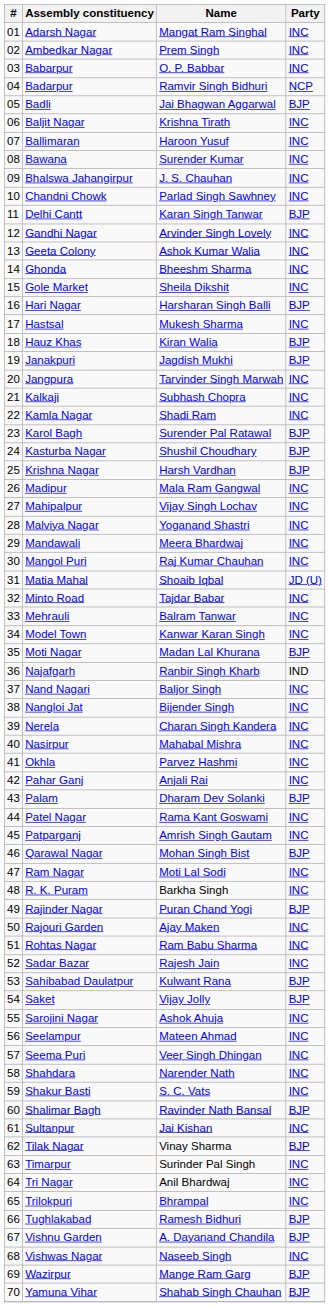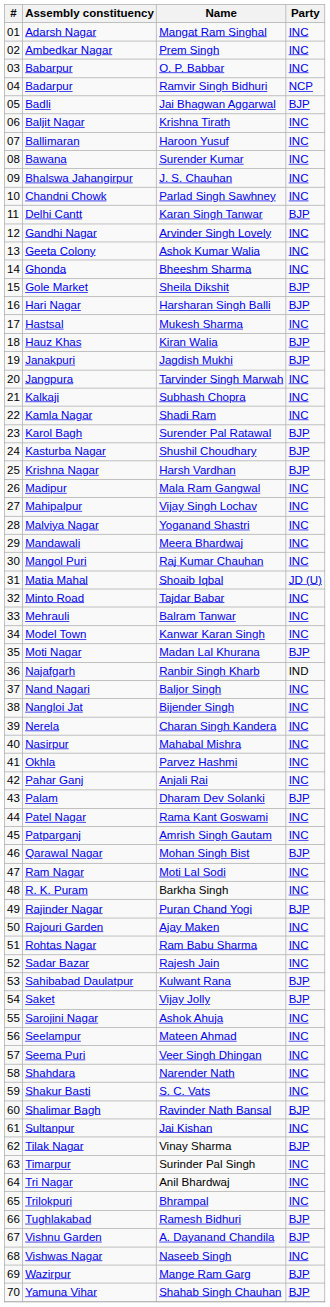 <table class="wikitable sortable">
 <tr>
 <th>#</th>
 <th>Assembly constituency</th>
 <th>Name</th>
 <th>Party</th>
 </tr>
 <tr>
 <td>01</td>
 <td><a href='#'>Adarsh Nagar</a></td>
 <td><a href='#'>Mangat Ram Singhal</a></td>
 <td><a href='#'>INC</a></td>
 </tr>
 <tr>
 <td>02</td>
 <td><a href='#'>Ambedkar Nagar</a></td>
 <td><a href='#'>Prem Singh</a></td>
 <td><a href='#'>INC</a></td>
 </tr>
 <tr>
 <td>03</td>
 <td><a href='#'>Babarpur</a></td>
 <td><a href='#'>O. P. Babbar</a></td>
 <td><a href='#'>INC</a></td>
 </tr>
 <tr>
 <td>04</td>
 <td><a href='#'>Badarpur</a></td>
 <td><a href='#'>Ramvir Singh Bidhuri</a></td>
 <td><a href='#'>NCP</a></td>
 </tr>
 <tr>
 <td>05</td>
 <td><a href='#'>Badli</a></td>
 <td><a href='#'>Jai Bhagwan Aggarwal</a></td>
 <td><a href='#'>BJP</a></td>
 </tr>
 <tr>
 <td>06</td>
 <td><a href='#'>Baljit Nagar</a></td>
 <td><a href='#'>Krishna Tirath</a></td>
 <td><a href='#'>INC</a></td>
 </tr>
 <tr>
 <td>07</td>
 <td><a href='#'>Ballimaran</a></td>
 <td><a href='#'>Haroon Yusuf</a></td>
 <td><a href='#'>INC</a></td>
 </tr>
 <tr>
 <td>08</td>
 <td><a href='#'>Bawana</a></td>
 <td><a href='#'>Surender Kumar</a></td>
 <td><a href='#'>INC</a></td>
 </tr>
 <tr>
 <td>09</td>
 <td><a href='#'>Bhalswa Jahangirpur</a></td>
 <td><a href='#'>J. S. Chauhan</a></td>
 <td><a href='#'>INC</a></td>
 </tr>
 <tr>
 <td>10</td>
 <td><a href='#'>Chandni Chowk</a></td>
 <td><a href='#'>Parlad Singh Sawhney</a></td>
 <td><a href='#'>INC</a></td>
 </tr>
 <tr>
 <td>11</td>
 <td><a href='#'>Delhi Cantt</a></td>
 <td><a href='#'>Karan Singh Tanwar</a></td>
 <td><a href='#'>BJP</a></td>
 </tr>
 <tr>
 <td>12</td>
 <td><a href='#'>Gandhi Nagar</a></td>
 <td><a href='#'>Arvinder Singh Lovely</a></td>
 <td><a href='#'>INC</a></td>
 </tr>
 <tr>
 <td>13</td>
 <td><a href='#'>Geeta Colony</a></td>
 <td><a href='#'>Ashok Kumar Walia</a></td>
 <td><a href='#'>INC</a></td>
 </tr>
 <tr>
 <td>14</td>
 <td><a href='#'>Ghonda</a></td>
 <td><a href='#'>Bheeshm Sharma</a></td>
 <td><a href='#'>INC</a></td>
 </tr>
 <tr>
 <td>15</td>
 <td><a href='#'>Gole Market</a></td>
 <td><a href='#'>Sheila Dikshit</a></td>
-<td><a href='#'>INC</a></td>
+<td><a href='#'>BJP</a></td>
 </tr>
 <tr>
 <td>16</td>
 <td><a href='#'>Hari Nagar</a></td>
 <td><a href='#'>Harsharan Singh Balli</a></td>
 <td><a href='#'>BJP</a></td>
 </tr>
 <tr>
 <td>17</td>
 <td><a href='#'>Hastsal</a></td>
 <td><a href='#'>Mukesh Sharma</a></td>
 <td><a href='#'>INC</a></td>
 </tr>
 <tr>
 <td>18</td>
 <td><a href='#'>Hauz Khas</a></td>
 <td><a href='#'>Kiran Walia</a></td>
 <td><a href='#'>BJP</a></td>
 </tr>
 <tr>
 <td>19</td>
 <td><a href='#'>Janakpuri</a></td>
 <td><a href='#'>Jagdish Mukhi</a></td>
 <td><a href='#'>BJP</a></td>
 </tr>
 <tr>
 <td>20</td>
 <td><a href='#'>Jangpura</a></td>
 <td><a href='#'>Tarvinder Singh Marwah</a></td>
 <td><a href='#'>INC</a></td>
 </tr>
 <tr>
 <td>21</td>
 <td><a href='#'>Kalkaji</a></td>
 <td><a href='#'>Subhash Chopra</a></td>
 <td><a href='#'>INC</a></td>
 </tr>
 <tr>
 <td>22</td>
 <td><a href='#'>Kamla Nagar</a></td>
 <td><a href='#'>Shadi Ram</a></td>
 <td><a href='#'>INC</a></td>
 </tr>
 <tr>
 <td>23</td>
 <td><a href='#'>Karol Bagh</a></td>
 <td><a href='#'>Surender Pal Ratawal</a></td>
 <td><a href='#'>BJP</a></td>
 </tr>
 <tr>
 <td>24</td>
 <td><a href='#'>Kasturba Nagar</a></td>
 <td><a href='#'>Shushil Choudhary</a></td>
 <td><a href='#'>BJP</a></td>
 </tr>
 <tr>
 <td>25</td>
 <td><a href='#'>Krishna Nagar</a></td>
 <td><a href='#'>Harsh Vardhan</a></td>
 <td><a href='#'>BJP</a></td>
 </tr>
 <tr>
 <td>26</td>
 <td><a href='#'>Madipur</a></td>
 <td><a href='#'>Mala Ram Gangwal</a></td>
 <td><a href='#'>INC</a></td>
 </tr>
 <tr>
 <td>27</td>
 <td><a href='#'>Mahipalpur</a></td>
 <td><a href='#'>Vijay Singh Lochav</a></td>
 <td><a href='#'>INC</a></td>
 </tr>
 <tr>
 <td>28</td>
 <td><a href='#'>Malviya Nagar</a></td>
 <td><a href='#'>Yoganand Shastri</a></td>
 <td><a href='#'>INC</a></td>
 </tr>
 <tr>
 <td>29</td>
 <td><a href='#'>Mandawali</a></td>
 <td><a href='#'>Meera Bhardwaj</a></td>
 <td><a href='#'>INC</a></td>
 </tr>
 <tr>
 <td>30</td>
 <td><a href='#'>Mangol Puri</a></td>
 <td><a href='#'>Raj Kumar Chauhan</a></td>
 <td><a href='#'>INC</a></td>
 </tr>
 <tr>
 <td>31</td>
 <td><a href='#'>Matia Mahal</a></td>
 <td><a href='#'>Shoaib Iqbal</a></td>
 <td><a href='#'>JD (U)</a></td>
 </tr>
 <tr>
 <td>32</td>
 <td><a href='#'>Minto Road</a></td>
 <td><a href='#'>Tajdar Babar</a></td>
 <td><a href='#'>INC</a></td>
 </tr>
 <tr>
 <td>33</td>
 <td><a href='#'>Mehrauli</a></td>
 <td><a href='#'>Balram Tanwar</a></td>
 <td><a href='#'>INC</a></td>
 </tr>
 <tr>
 <td>34</td>
 <td><a href='#'>Model Town</a></td>
 <td><a href='#'>Kanwar Karan Singh</a></td>
 <td><a href='#'>INC</a></td>
 </tr>
 <tr>
 <td>35</td>
 <td><a href='#'>Moti Nagar</a></td>
 <td><a href='#'>Madan Lal Khurana</a></td>
 <td><a href='#'>BJP</a></td>
 </tr>
 <tr>
 <td>36</td>
 <td><a href='#'>Najafgarh</a></td>
 <td><a href='#'>Ranbir Singh Kharb</a></td>
 <td>IND</td>
 </tr>
 <tr>
 <td>37</td>
 <td><a href='#'>Nand Nagari</a></td>
 <td><a href='#'>Baljor Singh</a></td>
 <td><a href='#'>INC</a></td>
 </tr>
 <tr>
 <td>38</td>
 <td><a href='#'>Nangloi Jat</a></td>
 <td><a href='#'>Bijender Singh</a></td>
 <td><a href='#'>INC</a></td>
 </tr>
 <tr>
 <td>39</td>
 <td><a href='#'>Nerela</a></td>
 <td><a href='#'>Charan Singh Kandera</a></td>
 <td><a href='#'>INC</a></td>
 </tr>
 <tr>
 <td>40</td>
 <td><a href='#'>Nasirpur</a></td>
 <td><a href='#'>Mahabal Mishra</a></td>
 <td><a href='#'>INC</a></td>
 </tr>
 <tr>
 <td>41</td>
 <td><a href='#'>Okhla</a></td>
 <td><a href='#'>Parvez Hashmi</a></td>
 <td><a href='#'>INC</a></td>
 </tr>
 <tr>
 <td>42</td>
 <td><a href='#'>Pahar Ganj</a></td>
 <td><a href='#'>Anjali Rai</a></td>
 <td><a href='#'>INC</a></td>
 </tr>
 <tr>
 <td>43</td>
 <td><a href='#'>Palam</a></td>
 <td><a href='#'>Dharam Dev Solanki</a></td>
 <td><a href='#'>BJP</a></td>
 </tr>
 <tr>
 <td>44</td>
 <td><a href='#'>Patel Nagar</a></td>
 <td><a href='#'>Rama Kant Goswami</a></td>
 <td><a href='#'>INC</a></td>
 </tr>
 <tr>
 <td>45</td>
 <td><a href='#'>Patparganj</a></td>
 <td><a href='#'>Amrish Singh Gautam</a></td>
 <td><a href='#'>INC</a></td>
 </tr>
 <tr>
 <td>46</td>
 <td><a href='#'>Qarawal Nagar</a></td>
 <td><a href='#'>Mohan Singh Bist</a></td>
 <td><a href='#'>BJP</a></td>
 </tr>
 <tr>
 <td>47</td>
 <td><a href='#'>Ram Nagar</a></td>
 <td><a href='#'>Moti Lal Sodi</a></td>
 <td><a href='#'>INC</a></td>
 </tr>
 <tr>
 <td>48</td>
 <td><a href='#'>R. K. Puram</a></td>
 <td>Barkha Singh</td>
 <td><a href='#'>INC</a></td>
 </tr>
 <tr>
 <td>49</td>
 <td><a href='#'>Rajinder Nagar</a></td>
 <td><a href='#'>Puran Chand Yogi</a></td>
 <td><a href='#'>BJP</a></td>
 </tr>
 <tr>
 <td>50</td>
 <td><a href='#'>Rajouri Garden</a></td>
 <td><a href='#'>Ajay Maken</a></td>
 <td><a href='#'>INC</a></td>
 </tr>
 <tr>
 <td>51</td>
 <td><a href='#'>Rohtas Nagar</a></td>
 <td><a href='#'>Ram Babu Sharma</a></td>
 <td><a href='#'>INC</a></td>
 </tr>
 <tr>
 <td>52</td>
 <td><a href='#'>Sadar Bazar</a></td>
 <td><a href='#'>Rajesh Jain</a></td>
 <td><a href='#'>INC</a></td>
 </tr>
 <tr>
 <td>53</td>
 <td><a href='#'>Sahibabad Daulatpur</a></td>
 <td><a href='#'>Kulwant Rana</a></td>
 <td><a href='#'>BJP</a></td>
 </tr>
 <tr>
 <td>54</td>
 <td><a href='#'>Saket</a></td>
 <td><a href='#'>Vijay Jolly</a></td>
 <td><a href='#'>BJP</a></td>
 </tr>
 <tr>
 <td>55</td>
 <td><a href='#'>Sarojini Nagar</a></td>
 <td><a href='#'>Ashok Ahuja</a></td>
 <td><a href='#'>INC</a></td>
 </tr>
 <tr>
 <td>56</td>
 <td><a href='#'>Seelampur</a></td>
 <td><a href='#'>Mateen Ahmad</a></td>
 <td><a href='#'>INC</a></td>
 </tr>
 <tr>
 <td>57</td>
 <td><a href='#'>Seema Puri</a></td>
 <td><a href='#'>Veer Singh Dhingan</a></td>
 <td><a href='#'>INC</a></td>
 </tr>
 <tr>
 <td>58</td>
 <td><a href='#'>Shahdara</a></td>
 <td><a href='#'>Narender Nath</a></td>
 <td><a href='#'>INC</a></td>
 </tr>
 <tr>
 <td>59</td>
 <td><a href='#'>Shakur Basti</a></td>
 <td><a href='#'>S. C. Vats</a></td>
 <td><a href='#'>INC</a></td>
 </tr>
 <tr>
 <td>60</td>
 <td><a href='#'>Shalimar Bagh</a></td>
 <td><a href='#'>Ravinder Nath Bansal</a></td>
 <td><a href='#'>BJP</a></td>
 </tr>
 <tr>
 <td>61</td>
 <td><a href='#'>Sultanpur</a></td>
 <td><a href='#'>Jai Kishan</a></td>
 <td><a href='#'>INC</a></td>
 </tr>
 <tr>
 <td>62</td>
 <td><a href='#'>Tilak Nagar</a></td>
 <td>Vinay Sharma</td>
 <td><a href='#'>BJP</a></td>
 </tr>
 <tr>
 <td>63</td>
 <td><a href='#'>Timarpur</a></td>
 <td>Surinder Pal Singh</td>
 <td><a href='#'>INC</a></td>
 </tr>
 <tr>
 <td>64</td>
 <td><a href='#'>Tri Nagar</a></td>
 <td>Anil Bhardwaj</td>
 <td><a href='#'>INC</a></td>
 </tr>
 <tr>
 <td>65</td>
 <td><a href='#'>Trilokpuri</a></td>
 <td><a href='#'>Bhrampal</a></td>
 <td><a href='#'>INC</a></td>
 </tr>
 <tr>
 <td>66</td>
 <td><a href='#'>Tughlakabad</a></td>
 <td><a href='#'>Ramesh Bidhuri</a></td>
 <td><a href='#'>BJP</a></td>
 </tr>
 <tr>
 <td>67</td>
 <td><a href='#'>Vishnu Garden</a></td>
 <td><a href='#'>A. Dayanand Chandila</a></td>
 <td><a href='#'>BJP</a></td>
 </tr>
 <tr>
 <td>68</td>
 <td><a href='#'>Vishwas Nagar</a></td>
 <td><a href='#'>Naseeb Singh</a></td>
 <td><a href='#'>INC</a></td>
 </tr>
 <tr>
 <td>69</td>
 <td><a href='#'>Wazirpur</a></td>
 <td><a href='#'>Mange Ram Garg</a></td>
 <td><a href='#'>BJP</a></td>
 </tr>
 <tr>
 <td>70</td>
 <td><a href='#'>Yamuna Vihar</a></td>
 <td><a href='#'>Shahab Singh Chauhan</a></td>
 <td><a href='#'>BJP</a></td>
 </tr>
 <tr>
 </tr>
 </table>
